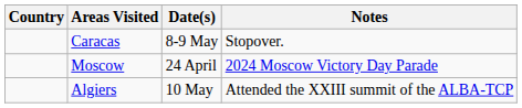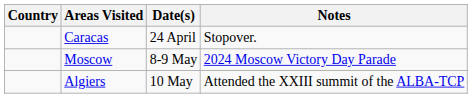 <table class="wikitable">
 <tr>
 <th>Country</th>
 <th>Areas Visited</th>
 <th>Date(s)</th>
 <th>Notes</th>
 </tr>
 <tr>
 <td></td>
 <td><a href='#'>Caracas</a></td>
-<td>8-9 May</td>
+<td>24 April</td>
 <td>Stopover.</td>
 </tr>
 <tr>
 <td></td>
 <td><a href='#'>Moscow</a></td>
-<td>24 April</td>
+<td>8-9 May</td>
 <td><a href='#'>2024 Moscow Victory Day Parade</a></td>
 </tr>
 <tr>
 <td></td>
 <td><a href='#'>Algiers</a></td>
 <td>10 May</td>
 <td>Attended the XXIII summit of the <a href='#'>ALBA-TCP</a></td>
 </tr>
 </table>
